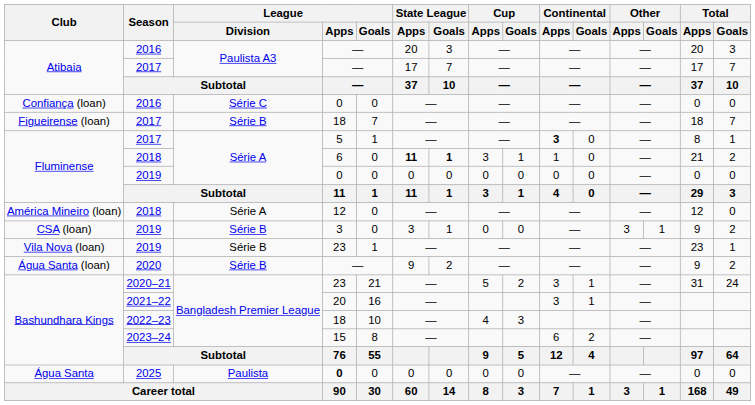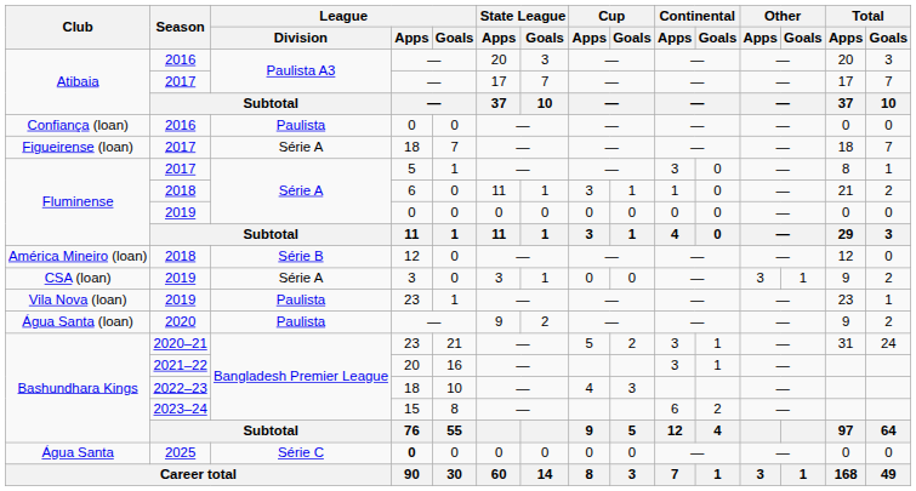 <table class="wikitable" style="text-align: center;">
 <tr>
 <th rowspan="2">Club</th>
 <th rowspan="2">Season</th>
 <th colspan="3">League</th>
 <th colspan="2">State League</th>
 <th colspan="2">Cup</th>
 <th colspan="2">Continental</th>
 <th colspan="2">Other</th>
 <th colspan="2">Total</th>
 </tr>
 <tr>
 <th>Division</th>
 <th>Apps</th>
 <th>Goals</th>
 <th>Apps</th>
 <th>Goals</th>
 <th>Apps</th>
 <th>Goals</th>
 <th>Apps</th>
 <th>Goals</th>
 <th>Apps</th>
 <th>Goals</th>
 <th>Apps</th>
 <th>Goals</th>
 </tr>
 <tr>
 <td rowspan="3" valign="center"><a href='#'>Atibaia</a></td>
 <td><a href='#'>2016</a></td>
 <td rowspan="2"><a href='#'>Paulista A3</a></td>
 <td colspan="2">—</td>
 <td>20</td>
 <td>3</td>
 <td colspan="2">—</td>
 <td colspan="2">—</td>
 <td colspan="2">—</td>
 <td>20</td>
 <td>3</td>
 </tr>
 <tr>
 <td><a href='#'>2017</a></td>
 <td colspan="2">—</td>
 <td>17</td>
 <td>7</td>
 <td colspan="2">—</td>
 <td colspan="2">—</td>
 <td colspan="2">—</td>
 <td>17</td>
 <td>7</td>
 </tr>
 <tr>
 <th colspan="2">Subtotal</th>
 <th colspan="2">—</th>
 <th>37</th>
 <th>10</th>
 <th colspan="2">—</th>
 <th colspan="2">—</th>
 <th colspan="2">—</th>
 <th>37</th>
 <th>10</th>
 </tr>
 <tr>
 <td><a href='#'>Confiança</a> (loan)</td>
 <td><a href='#'>2016</a></td>
-<td><a href='#'>Série C</a></td>
+<td><a href='#'>Paulista</a></td>
 <td>0</td>
 <td>0</td>
 <td colspan="2">—</td>
 <td colspan="2">—</td>
 <td colspan="2">—</td>
 <td colspan="2">—</td>
 <td>0</td>
 <td>0</td>
 </tr>
 <tr>
 <td><a href='#'>Figueirense</a> (loan)</td>
 <td><a href='#'>2017</a></td>
-<td><a href='#'>Série B</a></td>
+<td>Série A</td>
 <td>18</td>
 <td>7</td>
 <td colspan="2">—</td>
 <td colspan="2">—</td>
 <td colspan="2">—</td>
 <td colspan="2">—</td>
 <td>18</td>
 <td>7</td>
 </tr>
 <tr>
 <td rowspan="4" valign="center"><a href='#'>Fluminense</a></td>
 <td><a href='#'>2017</a></td>
 <td rowspan="3"><a href='#'>Série A</a></td>
 <td>5</td>
 <td>1</td>
 <td colspan="2">—</td>
 <td colspan="2">—</td>
-<td><strong>3</strong></td>
+<td>3</td>
 <td>0</td>
 <td colspan="2">—</td>
 <td>8</td>
 <td>1</td>
 </tr>
 <tr>
 <td><a href='#'>2018</a></td>
 <td>6</td>
 <td>0</td>
-<td><strong>11</strong></td>
-<td><strong>1</strong></td>
+<td>11</td>
+<td>1</td>
 <td>3</td>
 <td>1</td>
 <td>1</td>
 <td>0</td>
 <td colspan="2">—</td>
 <td>21</td>
 <td>2</td>
 </tr>
 <tr>
 <td><a href='#'>2019</a></td>
 <td>0</td>
 <td>0</td>
 <td>0</td>
 <td>0</td>
 <td>0</td>
 <td>0</td>
 <td>0</td>
 <td>0</td>
 <td colspan="2">—</td>
 <td>0</td>
 <td>0</td>
 </tr>
 <tr>
 <th colspan="2">Subtotal</th>
 <th>11</th>
 <th>1</th>
 <th>11</th>
 <th>1</th>
 <th>3</th>
 <th>1</th>
 <th>4</th>
 <th>0</th>
 <th colspan="2">—</th>
 <th>29</th>
 <th>3</th>
 </tr>
 <tr>
 <td><a href='#'>América Mineiro</a> (loan)</td>
 <td><a href='#'>2018</a></td>
-<td>Série A</td>
+<td><a href='#'>Série B</a></td>
 <td>12</td>
 <td>0</td>
 <td colspan="2">—</td>
 <td colspan="2">—</td>
 <td colspan="2">—</td>
 <td colspan="2">—</td>
 <td>12</td>
 <td>0</td>
 </tr>
 <tr>
 <td><a href='#'>CSA</a> (loan)</td>
 <td><a href='#'>2019</a></td>
-<td><a href='#'>Série B</a></td>
+<td>Série A</td>
 <td>3</td>
 <td>0</td>
 <td>3</td>
 <td>1</td>
 <td>0</td>
 <td>0</td>
 <td colspan="2">—</td>
 <td>3</td>
 <td>1</td>
 <td>9</td>
 <td>2</td>
 </tr>
 <tr>
 <td><a href='#'>Vila Nova</a> (loan)</td>
 <td><a href='#'>2019</a></td>
-<td>Série B</td>
+<td><a href='#'>Paulista</a></td>
 <td>23</td>
 <td>1</td>
 <td colspan="2">—</td>
 <td colspan="2">—</td>
 <td colspan="2">—</td>
 <td colspan="2">—</td>
 <td>23</td>
 <td>1</td>
 </tr>
 <tr>
 <td><a href='#'>Água Santa</a> (loan)</td>
 <td><a href='#'>2020</a></td>
-<td><a href='#'>Série B</a></td>
+<td><a href='#'>Paulista</a></td>
 <td colspan="2">—</td>
 <td>9</td>
 <td>2</td>
 <td colspan="2">—</td>
 <td colspan="2">—</td>
 <td colspan="2">—</td>
 <td>9</td>
 <td>2</td>
 </tr>
 <tr>
 <td rowspan="5"><a href='#'>Bashundhara Kings</a></td>
 <td><a href='#'>2020–21</a></td>
 <td rowspan="4"><a href='#'>Bangladesh Premier League</a></td>
 <td>23</td>
 <td>21</td>
 <td colspan="2">—</td>
 <td>5</td>
 <td>2</td>
 <td>3</td>
 <td>1</td>
 <td colspan="2">—</td>
 <td>31</td>
 <td>24</td>
 </tr>
 <tr>
 <td><a href='#'>2021–22</a></td>
 <td>20</td>
 <td>16</td>
 <td colspan="2">—</td>
 <td></td>
 <td></td>
 <td>3</td>
 <td>1</td>
 <td colspan="2">—</td>
 <td></td>
 <td></td>
 </tr>
 <tr>
 <td><a href='#'>2022–23</a></td>
 <td>18</td>
 <td>10</td>
 <td colspan="2">—</td>
 <td>4</td>
 <td>3</td>
 <td></td>
 <td></td>
 <td colspan="2">—</td>
 <td></td>
 <td></td>
 </tr>
 <tr>
 <td><a href='#'>2023–24</a></td>
 <td>15</td>
 <td>8</td>
 <td colspan="2">—</td>
 <td></td>
 <td></td>
 <td>6</td>
 <td>2</td>
 <td colspan="2">—</td>
 <td></td>
 <td></td>
 </tr>
 <tr>
 <th colspan="2">Subtotal</th>
 <th>76</th>
 <th>55</th>
 <th></th>
 <th></th>
 <th>9</th>
 <th>5</th>
 <th>12</th>
 <th>4</th>
 <th></th>
 <th></th>
 <th>97</th>
 <th>64</th>
 </tr>
 <tr>
 <td><a href='#'>Água Santa</a></td>
 <td><a href='#'>2025</a></td>
-<td><a href='#'>Paulista</a></td>
+<td><a href='#'>Série C</a></td>
 <td><strong>0</strong></td>
 <td>0</td>
 <td>0</td>
 <td>0</td>
 <td>0</td>
 <td>0</td>
 <td colspan="2">—</td>
 <td colspan="2">—</td>
 <td>0</td>
 <td>0</td>
 </tr>
 <tr>
 <th colspan="3"><strong>Career total</strong></th>
 <th>90</th>
 <th>30</th>
 <th>60</th>
 <th>14</th>
 <th>8</th>
 <th>3</th>
 <th>7</th>
 <th>1</th>
 <th>3</th>
 <th>1</th>
 <th>168</th>
 <th>49</th>
 </tr>
 </table>
